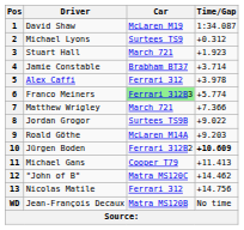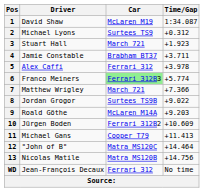 <table class="wikitable" style="font-size: 85%;">
 <tr>
 <th>Pos</th>
 <th>Driver</th>
 <th>Car</th>
 <th>Time/Gap</th>
 </tr>
 <tr>
 <th>1</th>
 <td> David Shaw</td>
 <td><a href='#'>McLaren M19</a></td>
 <td>1:34.087</td>
 </tr>
 <tr>
 <th>2</th>
 <td> Michael Lyons</td>
 <td><a href='#'>Surtees TS9</a></td>
 <td>+0.312</td>
 </tr>
 <tr>
 <th>3</th>
 <td> Stuart Hall</td>
 <td><a href='#'>March 721</a></td>
 <td>+1.923</td>
 </tr>
 <tr>
 <th>4</th>
 <td> Jamie Constable</td>
 <td><a href='#'>Brabham BT37</a></td>
-<td>+3.714</td>
+<td>+3.711</td>
 </tr>
 <tr>
 <th>5</th>
 <td> <a href='#'>Alex Caffi</a></td>
 <td><a href='#'>Ferrari 312</a></td>
 <td>+3.978</td>
 </tr>
 <tr>
 <th>6</th>
 <td> Franco Meiners</td>
 <td style="background: lightgreen;"><a href='#'>Ferrari 312B</a>3</td>
 <td>+5.774</td>
 </tr>
 <tr>
 <th>7</th>
 <td> Matthew Wrigley</td>
 <td><a href='#'>March 721</a></td>
 <td>+7.366</td>
 </tr>
 <tr>
 <th>8</th>
 <td> Jordan Grogor</td>
 <td><a href='#'>Surtees TS9B</a></td>
 <td>+9.022</td>
 </tr>
 <tr>
 <th>9</th>
 <td> Roald Göthe</td>
 <td><a href='#'>McLaren M14A</a></td>
 <td>+9.203</td>
 </tr>
 <tr>
 <th>10</th>
 <td> Jürgen Boden</td>
 <td><a href='#'>Ferrari 312B</a>2</td>
-<td><strong>+10.609</strong></td>
+<td>+10.609</td>
 </tr>
 <tr>
 <th>11</th>
 <td> Michael Gans</td>
 <td><a href='#'>Cooper T79</a></td>
 <td>+11.413</td>
 </tr>
 <tr>
 <th>12</th>
 <td> "John of B"</td>
 <td><a href='#'>Matra MS120C</a></td>
-<td>+14.462</td>
+<td>+14.464</td>
 </tr>
 <tr>
 <th>13</th>
 <td> Nicolas Matile</td>
-<td><a href='#'>Ferrari 312</a></td>
+<td><a href='#'>Matra MS120B</a></td>
 <td>+14.756</td>
 </tr>
 <tr>
 <th>WD</th>
 <td> Jean-François Decaux</td>
-<td><a href='#'>Matra MS120B</a></td>
+<td><a href='#'>Ferrari 312</a></td>
 <td>No time</td>
 </tr>
 <tr>
 <th colspan=4>Source:</th>
 </tr>
 </table>
